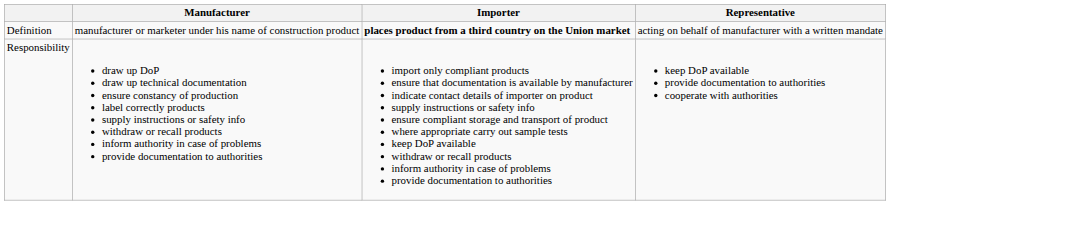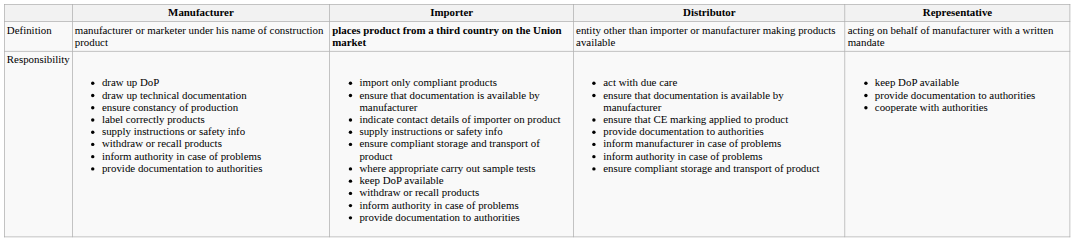 <table class="wikitable">
 <tr style="vertical-align: top;">
 <th></th>
 <th>Manufacturer</th>
 <th>Importer</th>
+<th>Distributor</th>
 <th>Representative</th>
 </tr>
 <tr style="vertical-align: top;">
 <td>Definition</td>
 <td>manufacturer or marketer under his name of construction product</td>
 <td><strong>places product from a third country on the Union market</strong></td>
+<td>entity other than importer or manufacturer making products available</td>
 <td>acting on behalf of manufacturer with a written mandate</td>
 </tr>
 <tr style="vertical-align: top;">
 <td>Responsibility</td>
 <td><br><ul><li>draw up DoP</li><li>draw up technical documentation</li><li>ensure constancy of production</li><li>label correctly products</li><li>supply instructions or safety info</li><li>withdraw or recall products</li><li>inform authority in case of problems</li><li>provide documentation to authorities</li></ul></td>
 <td><br><ul><li>import only compliant products</li><li>ensure that documentation is available by manufacturer</li><li>indicate contact details of importer on product</li><li>supply instructions or safety info</li><li>ensure compliant storage and transport of product</li><li>where appropriate carry out sample tests</li><li>keep DoP available</li><li>withdraw or recall products</li><li>inform authority in case of problems</li><li>provide documentation to authorities</li></ul></td>
+<td><br><ul><li>act with due care</li><li>ensure that documentation is available by manufacturer</li><li>ensure that CE marking applied to product</li><li>provide documentation to authorities</li><li>inform manufacturer in case of problems</li><li>inform authority in case of problems</li><li>ensure compliant storage and transport of product</li></ul></td>
 <td><br><ul><li>keep DoP available</li><li>provide documentation to authorities</li><li>cooperate with authorities</li></ul></td>
 </tr>
 </table>
